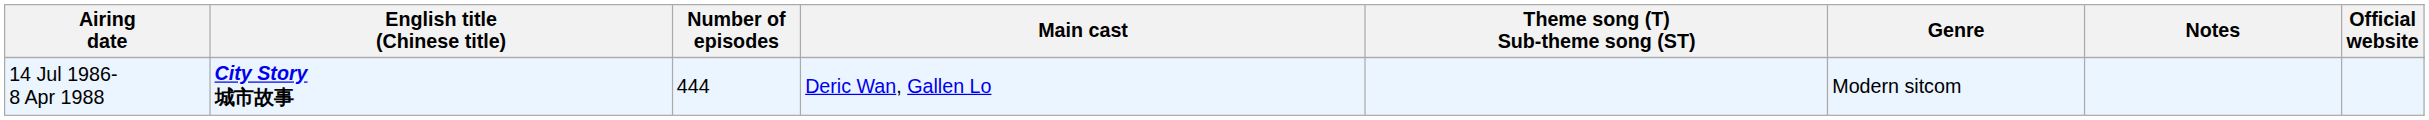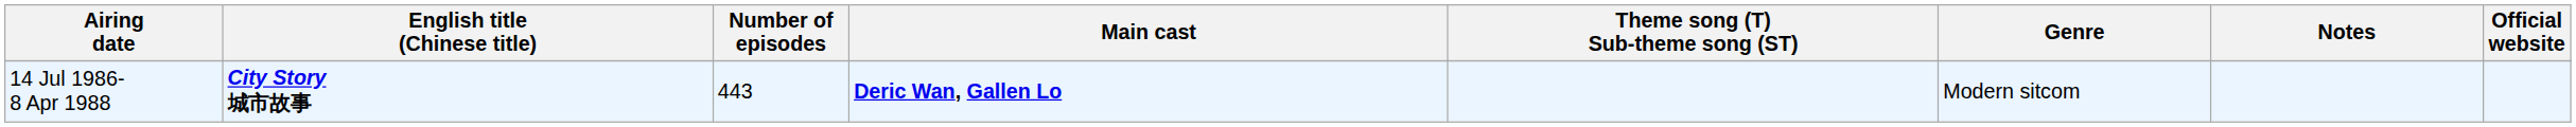 <table class="wikitable">
 <tr>
 <th align=center width=8% bgcolor="silver">Airing<br>date</th>
 <th align=center width=18% bgcolor="silver">English title <br> (Chinese title)</th>
 <th align=center width=5% bgcolor="silver">Number of episodes</th>
 <th align=center width=22% bgcolor="silver">Main cast</th>
 <th align=center width=18% bgcolor="silver">Theme song (T) <br>Sub-theme song (ST)</th>
 <th align=center width=10% bgcolor="silver">Genre</th>
 <th align=center width=10% bgcolor="silver">Notes</th>
 <th align=center width=1% bgcolor="silver">Official website</th>
 </tr>
 <tr>
 </tr>
 <tr ---- bgcolor="#ebf5ff">
 <td>14 Jul 1986- <br> 8 Apr 1988</td>
 <td><strong><em><a href='#'>City Story</a></em> <br> 城市故事</strong></td>
-<td>444</td>
-<td><a href='#'>Deric Wan</a>, <a href='#'>Gallen Lo</a></td>
+<td>443</td>
+<td><strong><a href='#'>Deric Wan</a>, <a href='#'>Gallen Lo</a></strong></td>
 <td></td>
 <td>Modern sitcom</td>
 <td></td>
 <td></td>
 </tr>
 </table>
